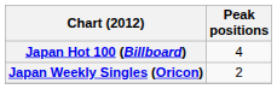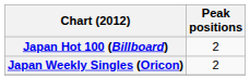 <table class="wikitable sortable plainrowheaders" style="text-align:center;">
 <tr>
 <th scope="col">Chart (2012)</th>
 <th scope="col">Peak<br>positions</th>
 </tr>
 <tr>
 <th scope="row"><a href='#'>Japan Hot 100</a> (<a href='#'><em>Billboard</em></a>)</th>
-<td style="text-align:center;">4</td>
+<td style="text-align:center;">2</td>
 </tr>
 <tr>
 <th scope="row"><a href='#'>Japan Weekly Singles</a> (<a href='#'>Oricon</a>)</th>
 <td style="text-align:center;">2</td>
 </tr>
 <tr>
 </tr>
 </table>
